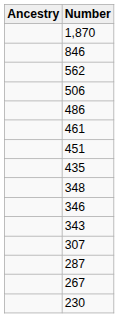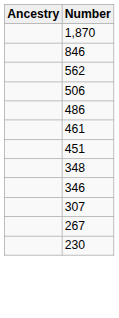 <table style="float: center;" class="wikitable">
 <tr>
 <th style="background:#efefef;">Ancestry</th>
 <th style="background:#efefef;">Number</th>
 </tr>
 <tr>
 <td></td>
 <td>1,870</td>
 </tr>
 <tr>
 <td></td>
 <td>846</td>
 </tr>
 <tr>
 <td></td>
 <td>562</td>
 </tr>
 <tr>
 <td></td>
 <td>506</td>
 </tr>
 <tr>
 <td></td>
 <td>486</td>
 </tr>
 <tr>
 <td></td>
 <td>461</td>
 </tr>
 <tr>
 <td></td>
 <td>451</td>
 </tr>
 <tr>
 <td></td>
-<td>435</td>
-</tr>
-<tr>
-<td></td>
 <td>348</td>
 </tr>
 <tr>
 <td></td>
 <td>346</td>
 </tr>
 <tr>
 <td></td>
-<td>343</td>
-</tr>
-<tr>
-<td></td>
 <td>307</td>
-</tr>
-<tr>
-<td></td>
-<td>287</td>
 </tr>
 <tr>
 <td></td>
 <td>267</td>
 </tr>
 <tr>
 <td></td>
 <td>230</td>
 </tr>
 </table>
